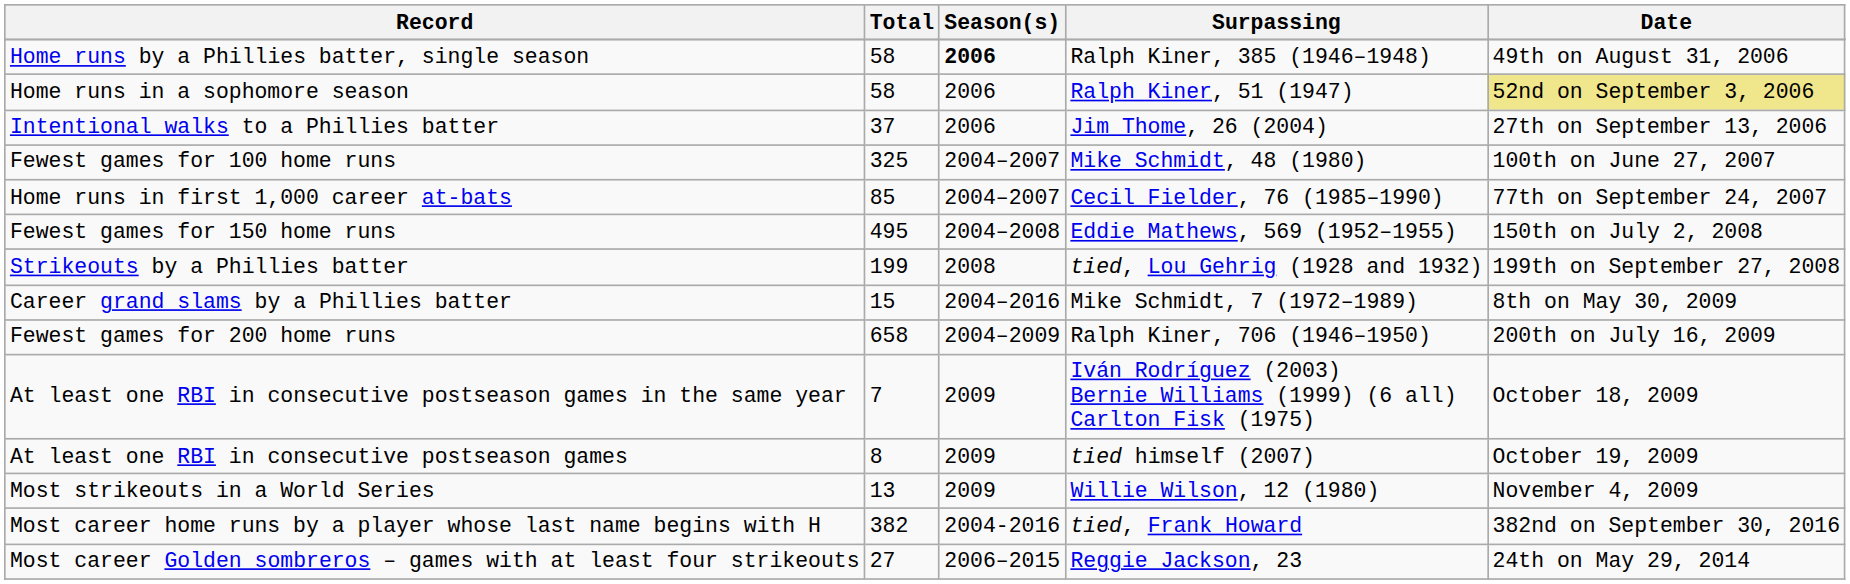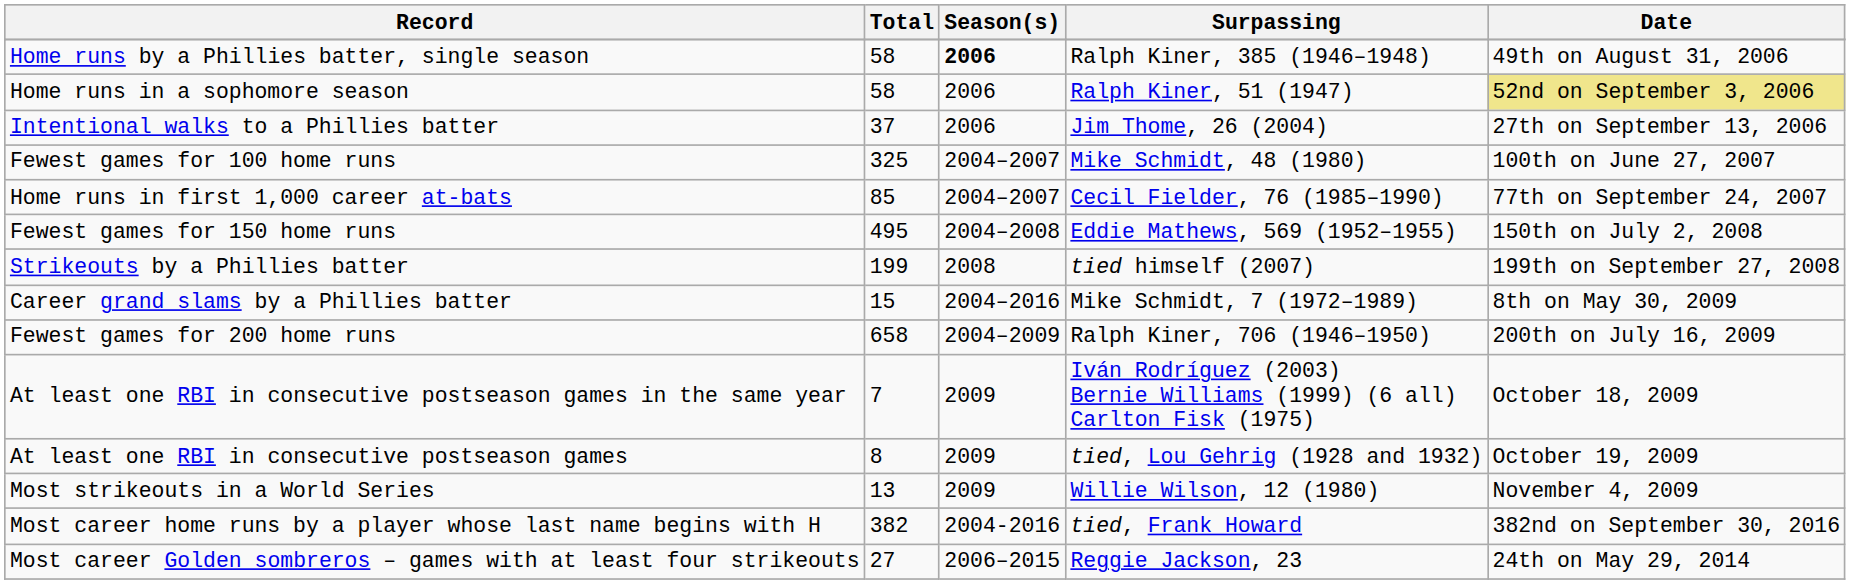 <table class="wikitable">
 <tr>
 <th>Record</th>
 <th>Total</th>
 <th>Season(s)</th>
 <th>Surpassing</th>
 <th>Date</th>
 </tr>
 <tr>
 </tr>
 <tr>
 <td><a href='#'>Home runs</a> by a Phillies batter, single season</td>
 <td>58</td>
 <td><strong>2006</strong></td>
 <td>Ralph Kiner, 385 (1946–1948)</td>
 <td>49th on August 31, 2006</td>
 </tr>
 <tr>
 <td>Home runs in a sophomore season</td>
 <td>58</td>
 <td>2006</td>
 <td><a href='#'>Ralph Kiner</a>, 51 (1947)</td>
 <td style="background: khaki;">52nd on September 3, 2006</td>
 </tr>
 <tr>
 <td><a href='#'>Intentional walks</a> to a Phillies batter</td>
 <td>37</td>
 <td>2006</td>
 <td><a href='#'>Jim Thome</a>, 26 (2004)</td>
 <td>27th on September 13, 2006</td>
 </tr>
 <tr>
 <td>Fewest games for 100 home runs</td>
 <td>325</td>
 <td>2004–2007</td>
 <td><a href='#'>Mike Schmidt</a>, 48 (1980)</td>
 <td>100th on June 27, 2007</td>
 </tr>
 <tr>
 <td>Home runs in first 1,000 career <a href='#'>at-bats</a></td>
 <td>85</td>
 <td>2004–2007</td>
 <td><a href='#'>Cecil Fielder</a>, 76 (1985–1990)</td>
 <td>77th on September 24, 2007</td>
 </tr>
 <tr>
 <td>Fewest games for 150 home runs</td>
 <td>495</td>
 <td>2004–2008</td>
 <td><a href='#'>Eddie Mathews</a>, 569 (1952–1955)</td>
 <td>150th on July 2, 2008</td>
 </tr>
 <tr>
 <td><a href='#'>Strikeouts</a> by a Phillies batter</td>
 <td>199</td>
 <td>2008</td>
-<td><em>tied</em>, <a href='#'>Lou Gehrig</a> (1928 and 1932)</td>
+<td><em>tied</em> himself (2007)</td>
 <td>199th on September 27, 2008</td>
 </tr>
 <tr>
 <td>Career <a href='#'>grand slams</a> by a Phillies batter</td>
 <td>15</td>
 <td>2004–2016</td>
 <td>Mike Schmidt, 7 (1972–1989)</td>
 <td>8th on May 30, 2009</td>
 </tr>
 <tr>
 <td>Fewest games for 200 home runs</td>
 <td>658</td>
 <td>2004–2009</td>
 <td>Ralph Kiner, 706 (1946–1950)</td>
 <td>200th on July 16, 2009</td>
 </tr>
 <tr>
 <td>At least one <a href='#'>RBI</a> in consecutive postseason games in the same year</td>
 <td>7</td>
 <td>2009</td>
 <td><a href='#'>Iván Rodríguez</a> (2003)<br><a href='#'>Bernie Williams</a> (1999) (6 all)<br><a href='#'>Carlton Fisk</a> (1975)</td>
 <td>October 18, 2009</td>
 </tr>
 <tr>
 <td>At least one <a href='#'>RBI</a> in consecutive postseason games</td>
 <td>8</td>
 <td>2009</td>
-<td><em>tied</em> himself (2007)</td>
+<td><em>tied</em>, <a href='#'>Lou Gehrig</a> (1928 and 1932)</td>
 <td>October 19, 2009</td>
 </tr>
 <tr>
 <td>Most strikeouts in a World Series</td>
 <td>13</td>
 <td>2009</td>
 <td><a href='#'>Willie Wilson</a>, 12 (1980)</td>
 <td>November 4, 2009</td>
 </tr>
 <tr>
 <td>Most career home runs by a player whose last name begins with H</td>
 <td>382</td>
 <td>2004-2016</td>
 <td><em>tied</em>, <a href='#'>Frank Howard</a></td>
 <td>382nd on September 30, 2016</td>
 </tr>
 <tr>
 <td>Most career <a href='#'>Golden sombreros</a> – games with at least four strikeouts</td>
 <td>27</td>
 <td>2006–2015</td>
 <td><a href='#'>Reggie Jackson</a>, 23</td>
 <td>24th on May 29, 2014</td>
 </tr>
 </table>
